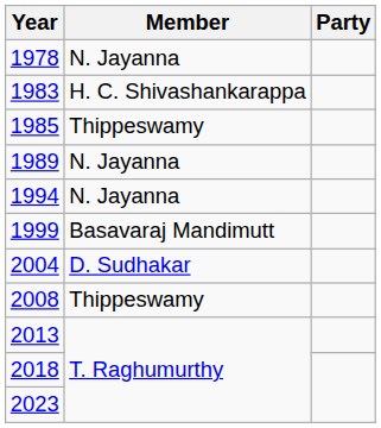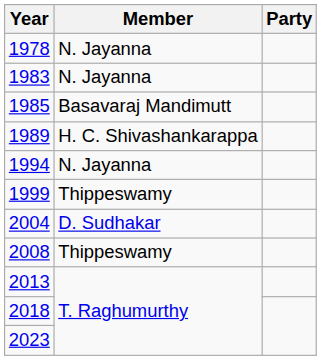 <table class="wikitable">
 <tr>
 <th>Year</th>
 <th>Member</th>
 <th colspan=2>Party</th>
 </tr>
 <tr>
 <td><a href='#'>1978</a></td>
 <td>N. Jayanna</td>
 <td></td>
 </tr>
 <tr>
 <td><a href='#'>1983</a></td>
-<td>H. C. Shivashankarappa</td>
+<td>N. Jayanna</td>
 <td></td>
 </tr>
 <tr>
 <td><a href='#'>1985</a></td>
-<td>Thippeswamy</td>
+<td>Basavaraj Mandimutt</td>
 </tr>
 <tr>
 <td><a href='#'>1989</a></td>
-<td>N. Jayanna</td>
+<td>H. C. Shivashankarappa</td>
 <td></td>
 </tr>
 <tr>
 <td><a href='#'>1994</a></td>
 <td>N. Jayanna</td>
 <td></td>
 </tr>
 <tr>
 <td><a href='#'>1999</a></td>
-<td>Basavaraj Mandimutt</td>
+<td>Thippeswamy</td>
 <td></td>
 </tr>
 <tr>
 <td><a href='#'>2004</a></td>
 <td><a href='#'>D. Sudhakar</a></td>
 <td></td>
 </tr>
 <tr>
 <td><a href='#'>2008</a></td>
 <td>Thippeswamy</td>
 <td></td>
 </tr>
 <tr>
 <td><a href='#'>2013</a></td>
 <td rowspan=3><a href='#'>T. Raghumurthy</a></td>
 <td></td>
 </tr>
 <tr>
 <td><a href='#'>2018</a></td>
 </tr>
 <tr>
 <td><a href='#'>2023</a></td>
 </tr>
 </table>
